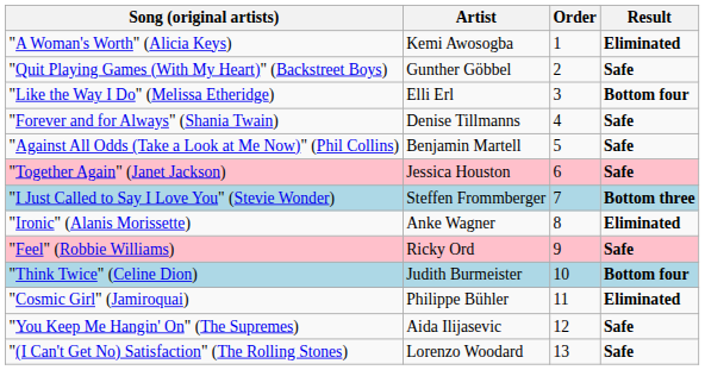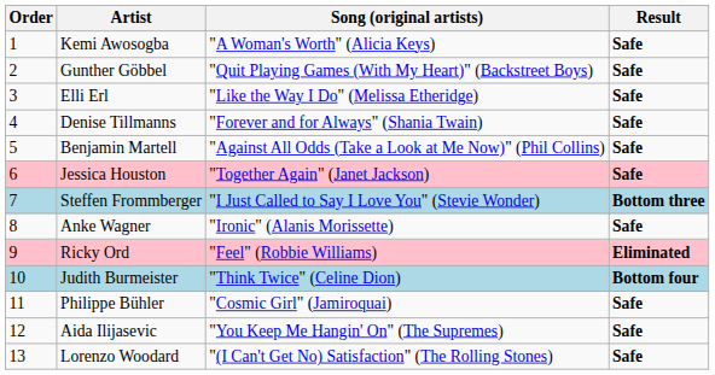 <table class=wikitable>
 <tr>
+<th>Order</th>
+<th>Artist</th>
 <th>Song (original artists)</th>
-<th>Artist</th>
-<th>Order</th>
 <th>Result</th>
 </tr>
 <tr>
+<td>1</td>
+<td>Kemi Awosogba</td>
 <td>"<a href='#'>A Woman's Worth</a>" (<a href='#'>Alicia Keys</a>)</td>
-<td>Kemi Awosogba</td>
-<td>1</td>
-<td><strong>Eliminated</strong></td>
-</tr>
-<tr>
-<td>"<a href='#'>Quit Playing Games (With My Heart)</a>" (<a href='#'>Backstreet Boys</a>)</td>
-<td>Gunther Göbbel</td>
-<td>2</td>
 <td><strong>Safe</strong></td>
 </tr>
 <tr>
+<td>2</td>
+<td>Gunther Göbbel</td>
+<td>"<a href='#'>Quit Playing Games (With My Heart)</a>" (<a href='#'>Backstreet Boys</a>)</td>
+<td><strong>Safe</strong></td>
+</tr>
+<tr>
+<td>3</td>
+<td>Elli Erl</td>
 <td>"<a href='#'>Like the Way I Do</a>" (<a href='#'>Melissa Etheridge</a>)</td>
-<td>Elli Erl</td>
-<td>3</td>
+<td><strong>Safe</strong></td>
+</tr>
+<tr>
+<td>4</td>
+<td>Denise Tillmanns</td>
+<td>"<a href='#'>Forever and for Always</a>" (<a href='#'>Shania Twain</a>)</td>
+<td><strong>Safe</strong></td>
+</tr>
+<tr>
+<td>5</td>
+<td>Benjamin Martell</td>
+<td>"<a href='#'>Against All Odds (Take a Look at Me Now)</a>" (<a href='#'>Phil Collins</a>)</td>
+<td><strong>Safe</strong></td>
+</tr>
+<tr style="background:pink;">
+<td>6</td>
+<td>Jessica Houston</td>
+<td>"<a href='#'>Together Again</a>" (<a href='#'>Janet Jackson</a>)</td>
+<td><strong>Safe</strong></td>
+</tr>
+<tr style="background:lightblue;">
+<td>7</td>
+<td>Steffen Frommberger</td>
+<td>"<a href='#'>I Just Called to Say I Love You</a>" (<a href='#'>Stevie Wonder</a>)</td>
+<td><strong>Bottom three</strong></td>
+</tr>
+<tr>
+<td>8</td>
+<td>Anke Wagner</td>
+<td>"<a href='#'>Ironic</a>" (<a href='#'>Alanis Morissette</a>)</td>
+<td><strong>Safe</strong></td>
+</tr>
+<tr style="background:pink;">
+<td>9</td>
+<td>Ricky Ord</td>
+<td>"<a href='#'>Feel</a>" (<a href='#'>Robbie Williams</a>)</td>
+<td><strong>Eliminated</strong></td>
+</tr>
+<tr style="background:lightblue;">
+<td>10</td>
+<td>Judith Burmeister</td>
+<td>"<a href='#'>Think Twice</a>" (<a href='#'>Celine Dion</a>)</td>
 <td><strong>Bottom four</strong></td>
 </tr>
 <tr>
-<td>"<a href='#'>Forever and for Always</a>" (<a href='#'>Shania Twain</a>)</td>
-<td>Denise Tillmanns</td>
-<td>4</td>
+<td>11</td>
+<td>Philippe Bühler</td>
+<td>"<a href='#'>Cosmic Girl</a>" (<a href='#'>Jamiroquai</a>)</td>
 <td><strong>Safe</strong></td>
 </tr>
 <tr>
-<td>"<a href='#'>Against All Odds (Take a Look at Me Now)</a>" (<a href='#'>Phil Collins</a>)</td>
-<td>Benjamin Martell</td>
-<td>5</td>
-<td><strong>Safe</strong></td>
-</tr>
-<tr style="background:pink;">
-<td>"<a href='#'>Together Again</a>" (<a href='#'>Janet Jackson</a>)</td>
-<td>Jessica Houston</td>
-<td>6</td>
-<td><strong>Safe</strong></td>
-</tr>
-<tr style="background:lightblue;">
-<td>"<a href='#'>I Just Called to Say I Love You</a>" (<a href='#'>Stevie Wonder</a>)</td>
-<td>Steffen Frommberger</td>
-<td>7</td>
-<td><strong>Bottom three</strong></td>
-</tr>
-<tr>
-<td>"<a href='#'>Ironic</a>" (<a href='#'>Alanis Morissette</a>)</td>
-<td>Anke Wagner</td>
-<td>8</td>
-<td><strong>Eliminated</strong></td>
-</tr>
-<tr style="background:pink;">
-<td>"<a href='#'>Feel</a>" (<a href='#'>Robbie Williams</a>)</td>
-<td>Ricky Ord</td>
-<td>9</td>
-<td><strong>Safe</strong></td>
-</tr>
-<tr style="background:lightblue;">
-<td>"<a href='#'>Think Twice</a>" (<a href='#'>Celine Dion</a>)</td>
-<td>Judith Burmeister</td>
-<td>10</td>
-<td><strong>Bottom four</strong></td>
-</tr>
-<tr>
-<td>"<a href='#'>Cosmic Girl</a>" (<a href='#'>Jamiroquai</a>)</td>
-<td>Philippe Bühler</td>
-<td>11</td>
-<td><strong>Eliminated</strong></td>
-</tr>
-<tr>
+<td>12</td>
+<td>Aida Ilijasevic</td>
 <td>"<a href='#'>You Keep Me Hangin' On</a>" (<a href='#'>The Supremes</a>)</td>
-<td>Aida Ilijasevic</td>
-<td>12</td>
 <td><strong>Safe</strong></td>
 </tr>
 <tr>
+<td>13</td>
+<td>Lorenzo Woodard</td>
 <td>"<a href='#'>(I Can't Get No) Satisfaction</a>" (<a href='#'>The Rolling Stones</a>)</td>
-<td>Lorenzo Woodard</td>
-<td>13</td>
 <td><strong>Safe</strong></td>
 </tr>
 </table>
